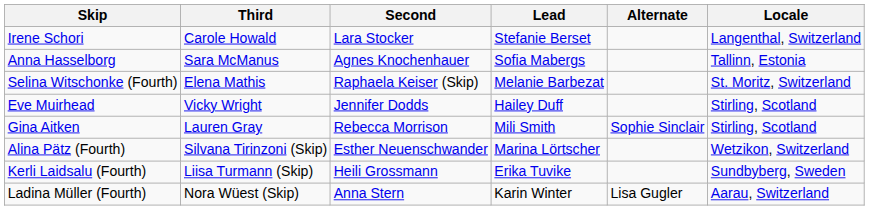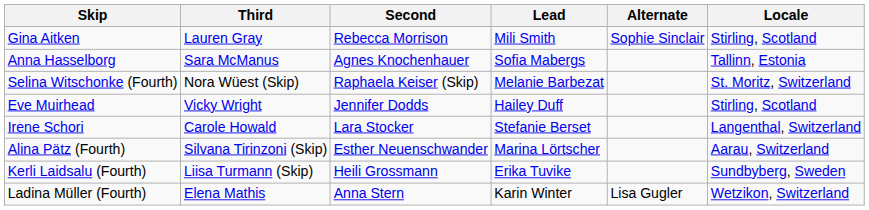 <table class=wikitable>
 <tr>
 <th scope="col">Skip</th>
 <th scope="col">Third</th>
 <th scope="col">Second</th>
 <th scope="col">Lead</th>
 <th scope="col">Alternate</th>
 <th scope="col">Locale</th>
 </tr>
 <tr>
-<td><a href='#'>Irene Schori</a></td>
-<td><a href='#'>Carole Howald</a></td>
-<td><a href='#'>Lara Stocker</a></td>
-<td><a href='#'>Stefanie Berset</a></td>
-<td></td>
-<td> <a href='#'>Langenthal</a>, <a href='#'>Switzerland</a></td>
+<td><a href='#'>Gina Aitken</a></td>
+<td><a href='#'>Lauren Gray</a></td>
+<td><a href='#'>Rebecca Morrison</a></td>
+<td><a href='#'>Mili Smith</a></td>
+<td><a href='#'>Sophie Sinclair</a></td>
+<td> <a href='#'>Stirling</a>, <a href='#'>Scotland</a></td>
 </tr>
 <tr>
 <td><a href='#'>Anna Hasselborg</a></td>
 <td><a href='#'>Sara McManus</a></td>
 <td><a href='#'>Agnes Knochenhauer</a></td>
 <td><a href='#'>Sofia Mabergs</a></td>
 <td></td>
 <td> <a href='#'>Tallinn</a>, <a href='#'>Estonia</a></td>
 </tr>
 <tr>
 <td><a href='#'>Selina Witschonke</a> (Fourth)</td>
-<td><a href='#'>Elena Mathis</a></td>
+<td>Nora Wüest (Skip)</td>
 <td><a href='#'>Raphaela Keiser</a> (Skip)</td>
 <td><a href='#'>Melanie Barbezat</a></td>
 <td></td>
 <td> <a href='#'>St. Moritz</a>, <a href='#'>Switzerland</a></td>
 </tr>
 <tr>
 <td><a href='#'>Eve Muirhead</a></td>
 <td><a href='#'>Vicky Wright</a></td>
 <td><a href='#'>Jennifer Dodds</a></td>
 <td><a href='#'>Hailey Duff</a></td>
 <td></td>
 <td> <a href='#'>Stirling</a>, <a href='#'>Scotland</a></td>
 </tr>
 <tr>
-<td><a href='#'>Gina Aitken</a></td>
-<td><a href='#'>Lauren Gray</a></td>
-<td><a href='#'>Rebecca Morrison</a></td>
-<td><a href='#'>Mili Smith</a></td>
-<td><a href='#'>Sophie Sinclair</a></td>
-<td> <a href='#'>Stirling</a>, <a href='#'>Scotland</a></td>
+<td><a href='#'>Irene Schori</a></td>
+<td><a href='#'>Carole Howald</a></td>
+<td><a href='#'>Lara Stocker</a></td>
+<td><a href='#'>Stefanie Berset</a></td>
+<td></td>
+<td> <a href='#'>Langenthal</a>, <a href='#'>Switzerland</a></td>
 </tr>
 <tr>
 <td><a href='#'>Alina Pätz</a> (Fourth)</td>
 <td><a href='#'>Silvana Tirinzoni</a> (Skip)</td>
 <td><a href='#'>Esther Neuenschwander</a></td>
 <td><a href='#'>Marina Lörtscher</a></td>
 <td></td>
-<td> <a href='#'>Wetzikon</a>, <a href='#'>Switzerland</a></td>
+<td> <a href='#'>Aarau</a>, <a href='#'>Switzerland</a></td>
 </tr>
 <tr>
 <td><a href='#'>Kerli Laidsalu</a> (Fourth)</td>
 <td><a href='#'>Liisa Turmann</a> (Skip)</td>
 <td><a href='#'>Heili Grossmann</a></td>
 <td><a href='#'>Erika Tuvike</a></td>
 <td></td>
 <td> <a href='#'>Sundbyberg</a>, <a href='#'>Sweden</a></td>
 </tr>
 <tr>
 <td>Ladina Müller (Fourth)</td>
-<td>Nora Wüest (Skip)</td>
+<td><a href='#'>Elena Mathis</a></td>
 <td><a href='#'>Anna Stern</a></td>
 <td>Karin Winter</td>
 <td>Lisa Gugler</td>
-<td> <a href='#'>Aarau</a>, <a href='#'>Switzerland</a></td>
+<td> <a href='#'>Wetzikon</a>, <a href='#'>Switzerland</a></td>
 </tr>
 </table>
